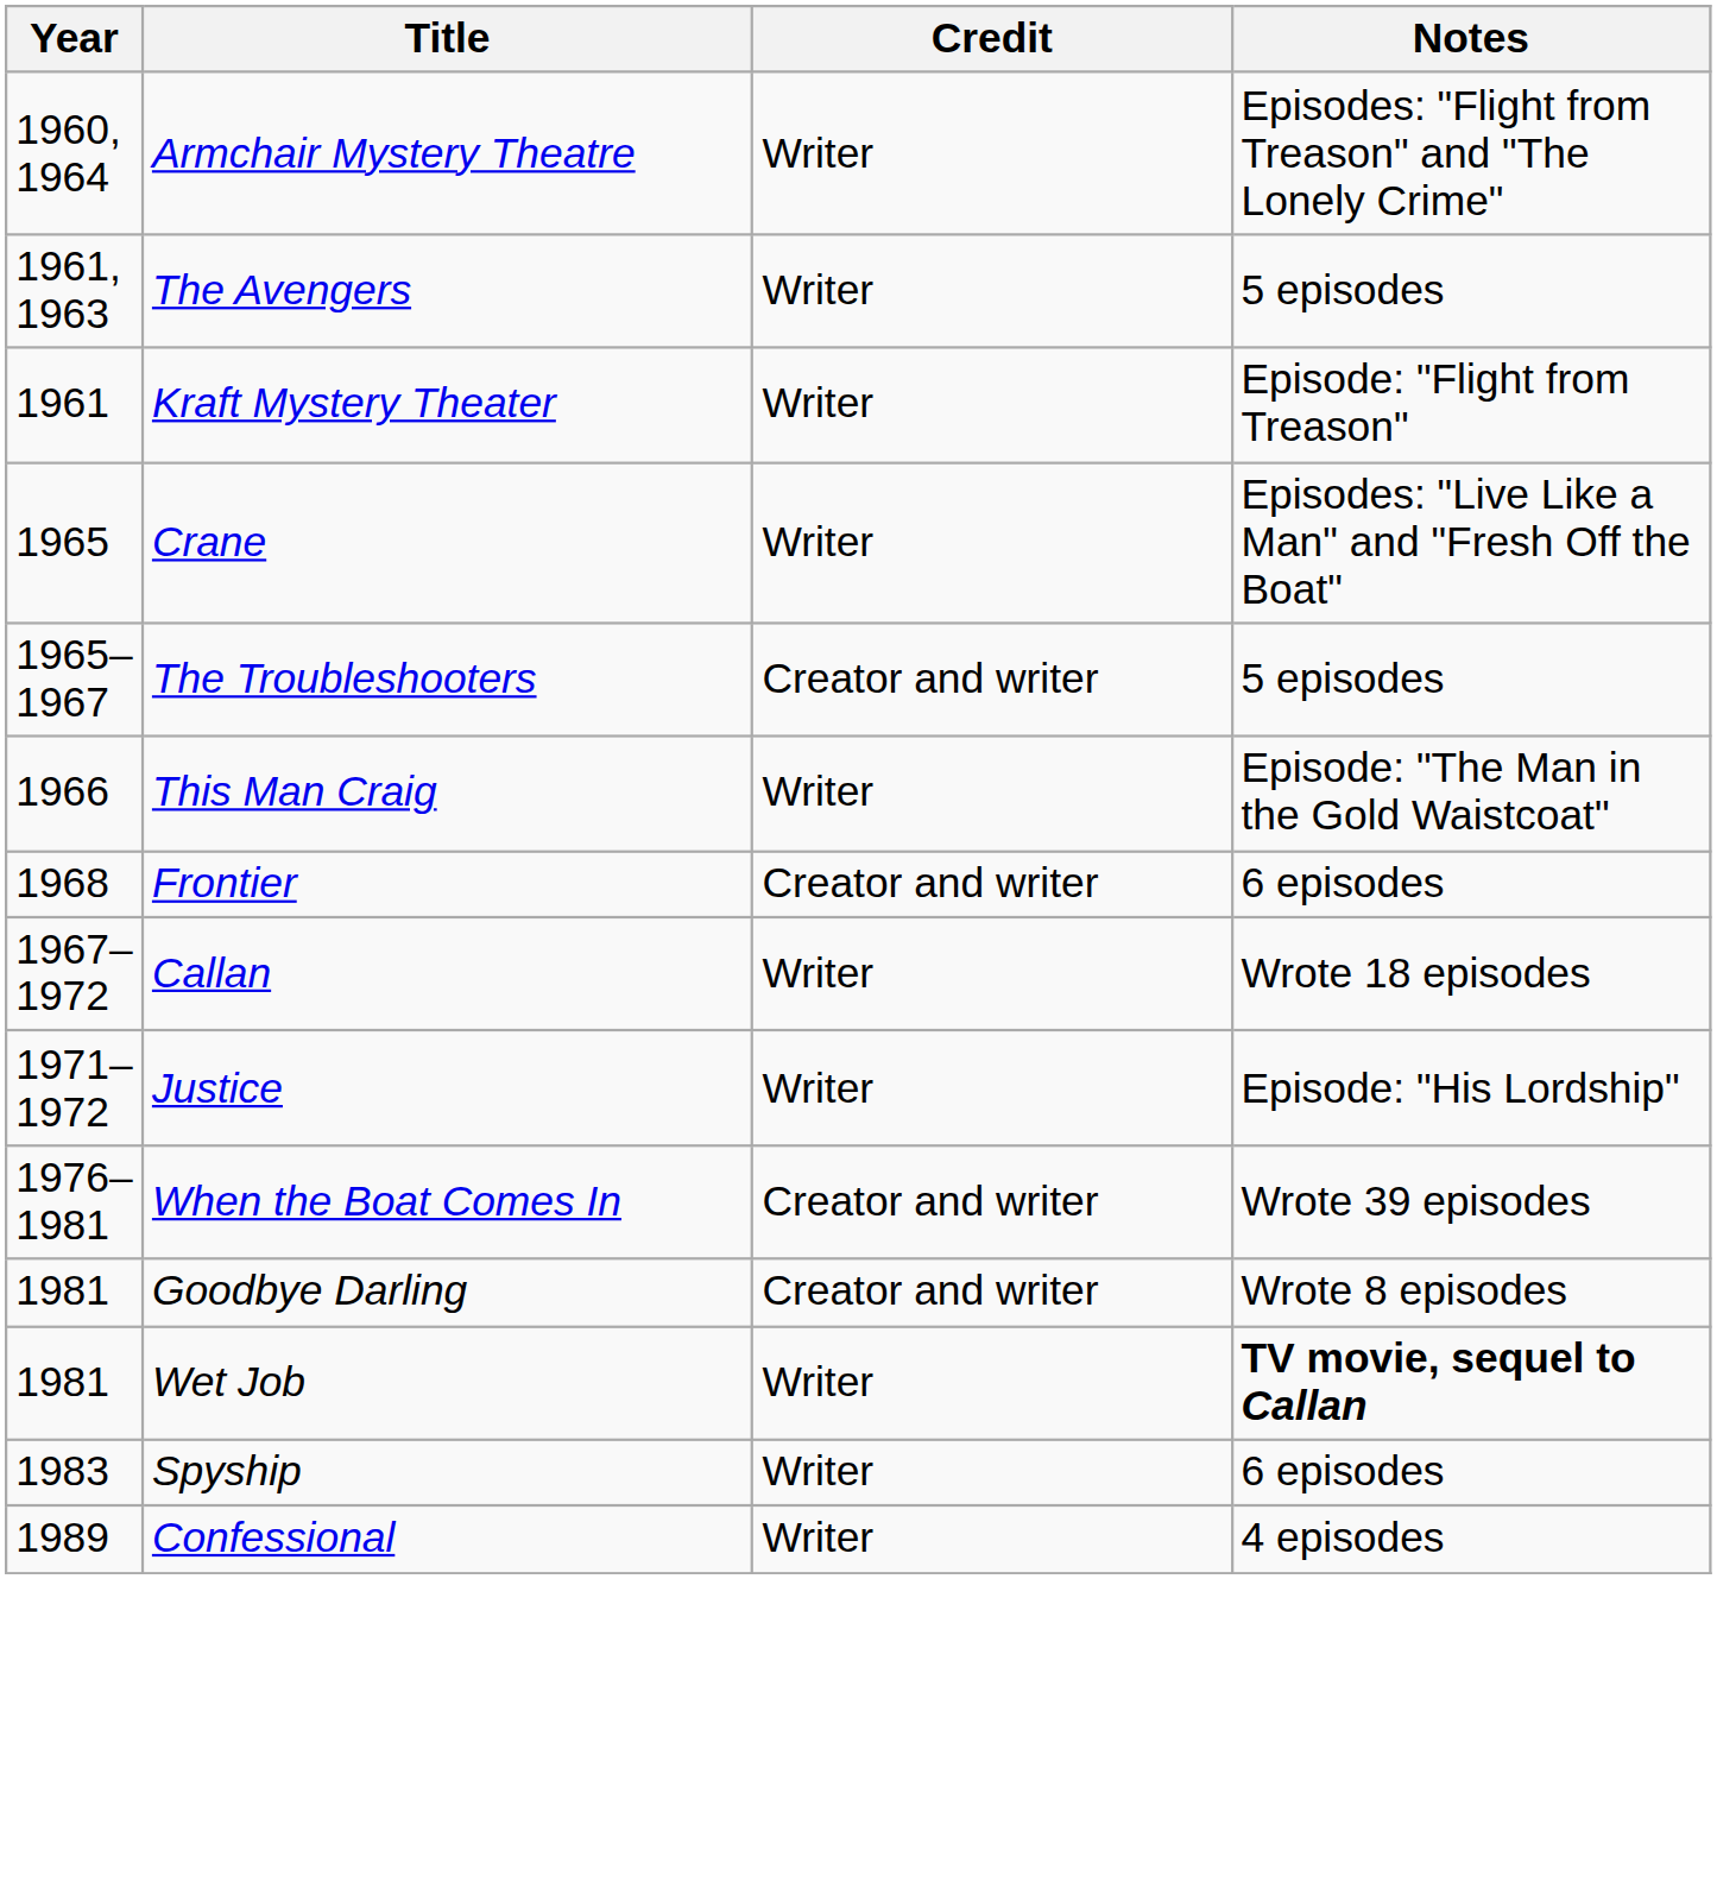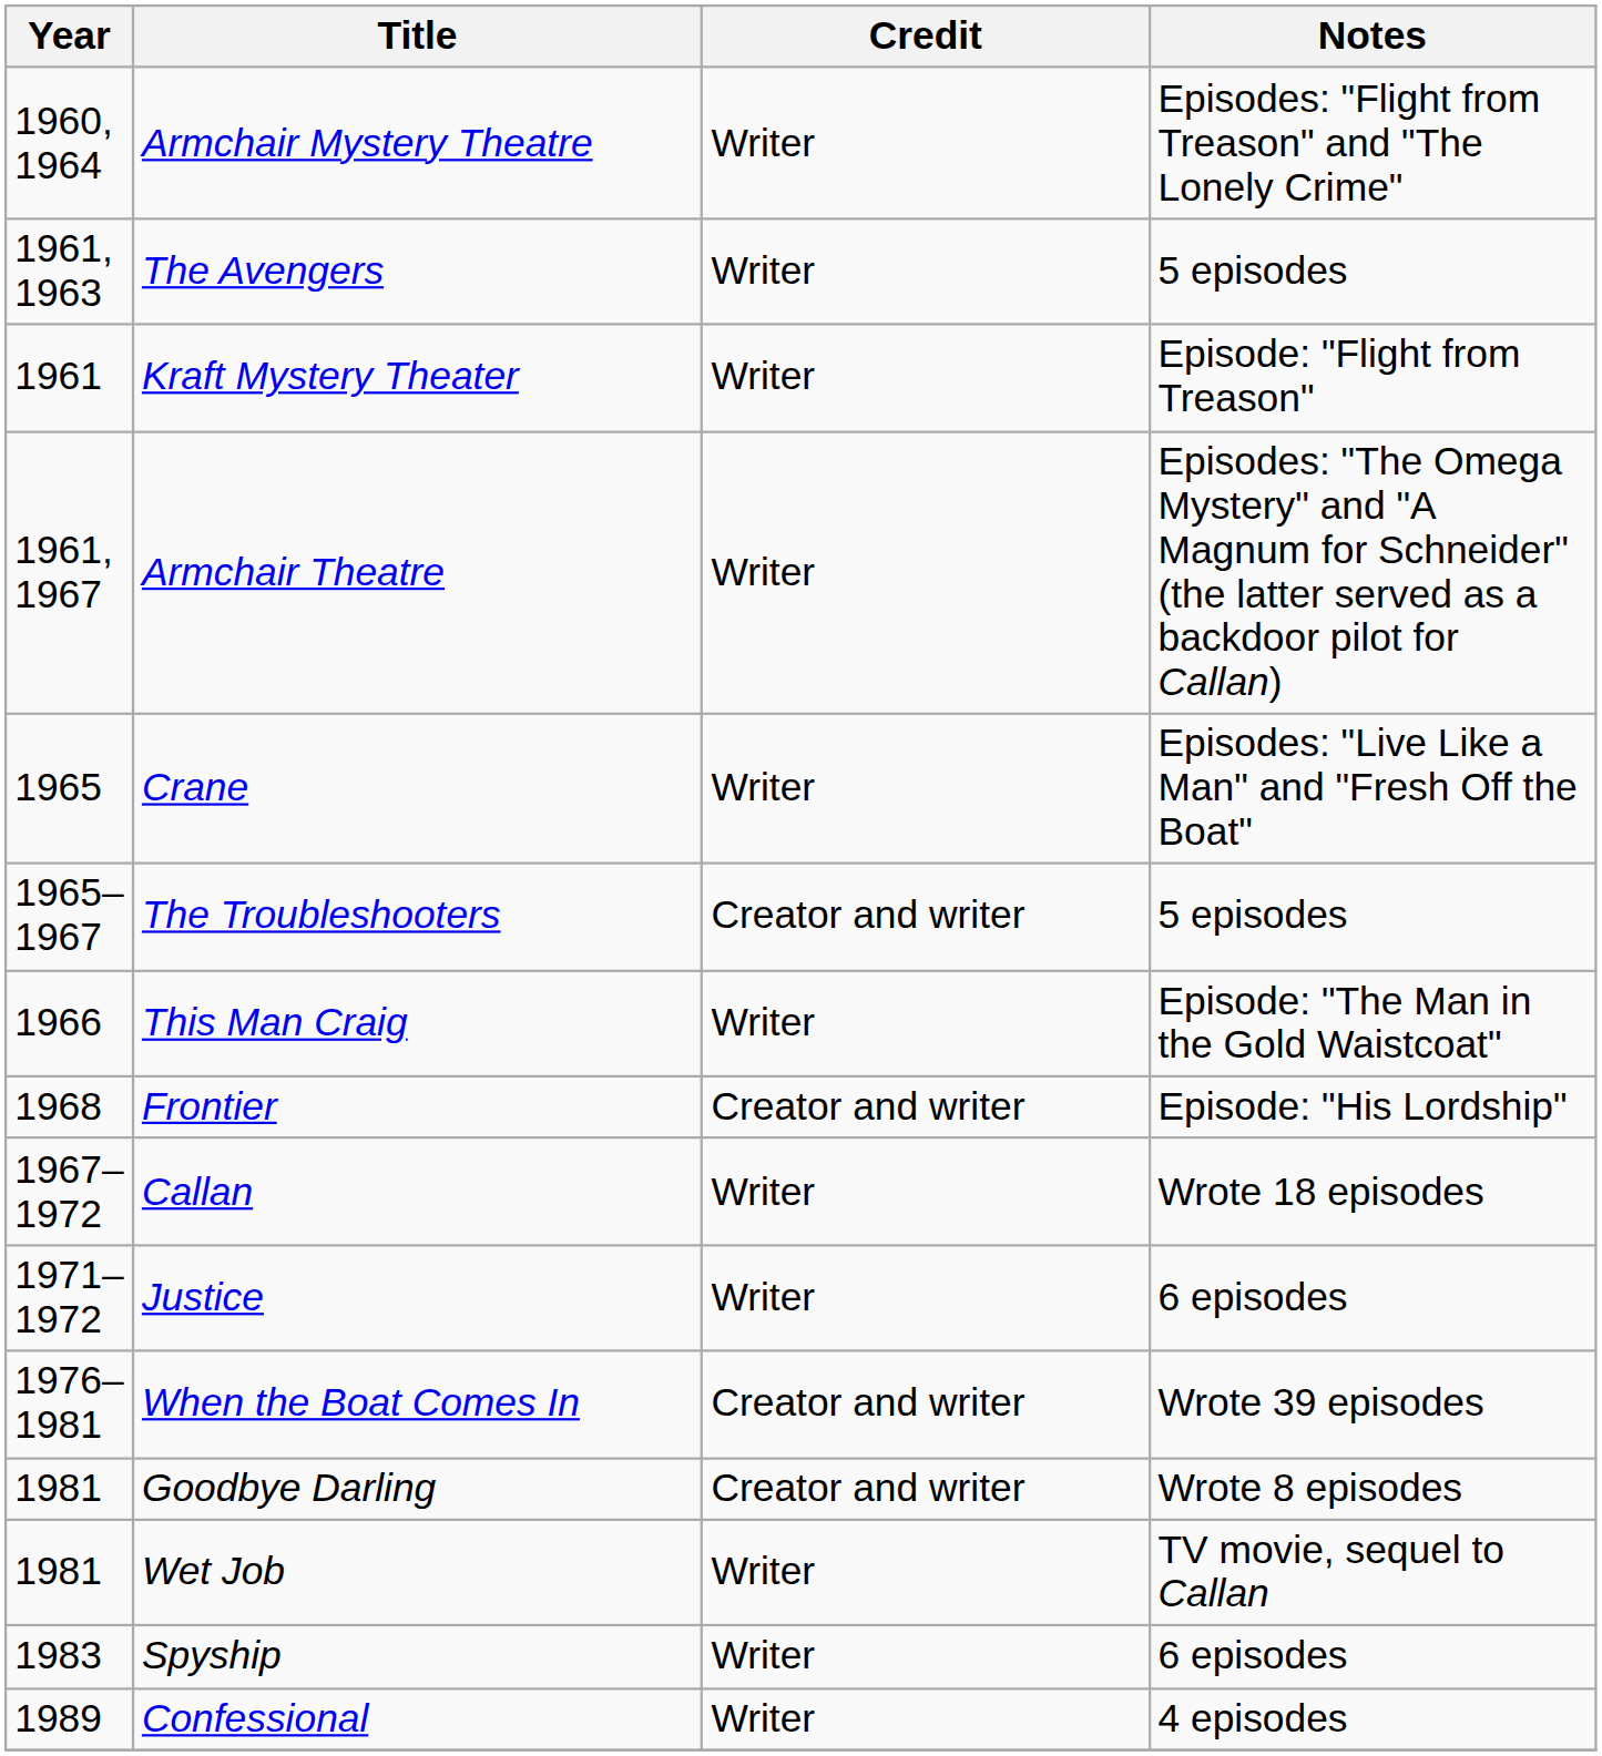 <table class="wikitable">
 <tr>
 <th width="33">Year</th>
 <th width="225">Title</th>
 <th width="175">Credit</th>
 <th width="175">Notes</th>
 </tr>
 <tr>
 <td>1960, 1964</td>
 <td><em><a href='#'>Armchair Mystery Theatre</a></em></td>
 <td>Writer</td>
 <td>Episodes: "Flight from Treason" and "The Lonely Crime"</td>
 </tr>
 <tr>
 <td>1961, 1963</td>
 <td><em><a href='#'>The Avengers</a></em></td>
 <td>Writer</td>
 <td>5 episodes</td>
 </tr>
 <tr>
 <td>1961</td>
 <td><em><a href='#'>Kraft Mystery Theater</a></em></td>
 <td>Writer</td>
 <td>Episode: "Flight from Treason"</td>
 </tr>
 <tr>
+<td>1961, 1967</td>
+<td><em><a href='#'>Armchair Theatre</a></em></td>
+<td>Writer</td>
+<td>Episodes: "The Omega Mystery" and "A Magnum for Schneider" (the latter served as a backdoor pilot for <em>Callan</em>)</td>
+</tr>
+<tr>
 <td>1965</td>
 <td><em><a href='#'>Crane</a></em></td>
 <td>Writer</td>
 <td>Episodes: "Live Like a Man" and "Fresh Off the Boat"</td>
 </tr>
 <tr>
 <td>1965–1967</td>
 <td><em><a href='#'>The Troubleshooters</a></em></td>
 <td>Creator and writer</td>
 <td>5 episodes</td>
 </tr>
 <tr>
 <td>1966</td>
 <td><em><a href='#'>This Man Craig</a></em></td>
 <td>Writer</td>
 <td>Episode: "The Man in the Gold Waistcoat"</td>
 </tr>
 <tr>
 <td>1968</td>
 <td><em><a href='#'>Frontier</a></em></td>
 <td>Creator and writer</td>
-<td>6 episodes</td>
+<td>Episode: "His Lordship"</td>
 </tr>
 <tr>
 <td>1967–1972</td>
 <td><em><a href='#'>Callan</a></em></td>
 <td>Writer</td>
 <td>Wrote 18 episodes</td>
 </tr>
 <tr>
 <td>1971–1972</td>
 <td><em><a href='#'>Justice</a></em></td>
 <td>Writer</td>
-<td>Episode: "His Lordship"</td>
+<td>6 episodes</td>
 </tr>
 <tr>
 <td>1976–1981</td>
 <td><em><a href='#'>When the Boat Comes In</a></em></td>
 <td>Creator and writer</td>
 <td>Wrote 39 episodes</td>
 </tr>
 <tr>
 <td>1981</td>
 <td><em>Goodbye Darling</em></td>
 <td>Creator and writer</td>
 <td>Wrote 8 episodes</td>
 </tr>
 <tr>
 <td>1981</td>
 <td><em>Wet Job</em></td>
 <td>Writer</td>
-<td><strong>TV movie, sequel to <em>Callan</em></strong></td>
+<td>TV movie, sequel to <em>Callan</em></td>
 </tr>
 <tr>
 <td>1983</td>
 <td><em>Spyship</em></td>
 <td>Writer</td>
 <td>6 episodes</td>
 </tr>
 <tr>
 <td>1989</td>
 <td><em><a href='#'>Confessional</a></em></td>
 <td>Writer</td>
 <td>4 episodes</td>
 </tr>
 <tr>
 </tr>
 </table>
